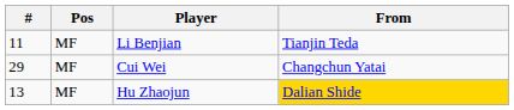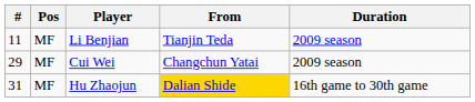 <table width=40% class=wikitable style="font-size:95%; text-align:left">
 <tr>
 <th>#</th>
 <th>Pos</th>
 <th>Player</th>
 <th>From</th>
+<th>Duration</th>
 </tr>
 <tr>
 <td>11</td>
 <td>MF</td>
 <td> <a href='#'>Li Benjian</a></td>
 <td> <a href='#'>Tianjin Teda</a></td>
+<td><a href='#'>2009 season</a></td>
 </tr>
 <tr>
 <td>29</td>
 <td>MF</td>
 <td> <a href='#'>Cui Wei</a></td>
 <td> <a href='#'>Changchun Yatai</a></td>
+<td>2009 season</td>
 </tr>
 <tr>
-<td>13</td>
+<td>31</td>
 <td>MF</td>
 <td> <a href='#'>Hu Zhaojun</a></td>
 <td style="background: gold;"> <a href='#'>Dalian Shide</a></td>
+<td>16th game to 30th game</td>
 </tr>
 </table>
